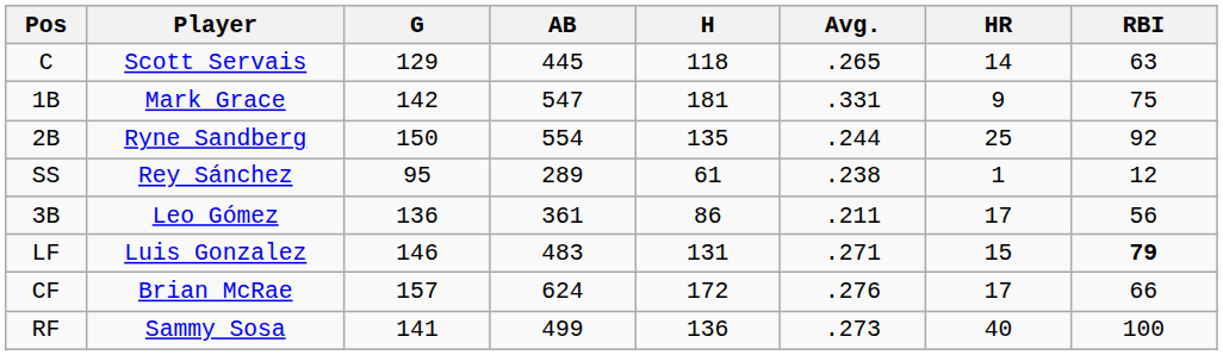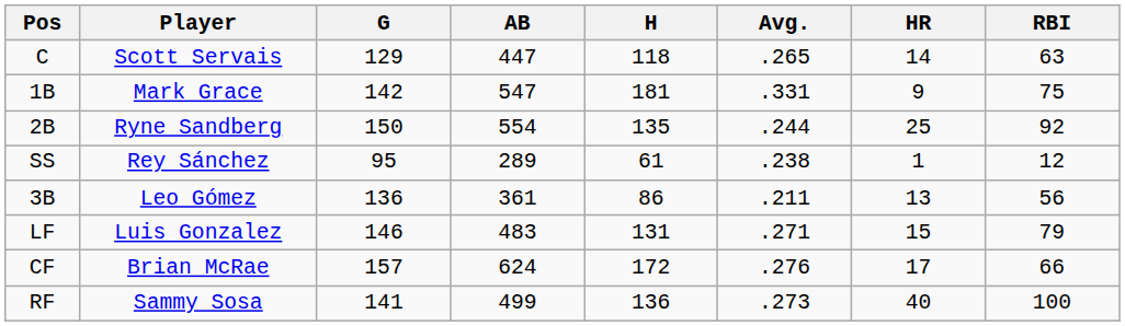 <table class="wikitable sortable">
 <tr>
 <th bgcolor="#DDDDFF" width="5%">Pos</th>
 <th bgcolor="#DDDDFF" width="16%">Player</th>
 <th bgcolor="#DDDDFF" width="9%">G</th>
 <th bgcolor="#DDDDFF" width="9%">AB</th>
 <th bgcolor="#DDDDFF" width="9%">H</th>
 <th bgcolor="#DDDDFF" width="9%">Avg.</th>
 <th bgcolor="#DDDDFF" width="9%">HR</th>
 <th bgcolor="#DDDDFF" width="9%">RBI</th>
 </tr>
 <tr align="center">
 <td>C</td>
 <td><a href='#'>Scott Servais</a></td>
 <td>129</td>
-<td>445</td>
+<td>447</td>
 <td>118</td>
 <td>.265</td>
 <td>14</td>
 <td>63</td>
 </tr>
 <tr align=center>
 <td>1B</td>
 <td><a href='#'>Mark Grace</a></td>
 <td>142</td>
 <td>547</td>
 <td>181</td>
 <td>.331</td>
 <td>9</td>
 <td>75</td>
 </tr>
 <tr align=center>
 <td>2B</td>
 <td><a href='#'>Ryne Sandberg</a></td>
 <td>150</td>
 <td>554</td>
 <td>135</td>
 <td>.244</td>
 <td>25</td>
 <td>92</td>
 </tr>
 <tr align=center>
 <td>SS</td>
 <td><a href='#'>Rey Sánchez</a></td>
 <td>95</td>
 <td>289</td>
 <td>61</td>
 <td>.238</td>
 <td>1</td>
 <td>12</td>
 </tr>
 <tr align=center>
 <td>3B</td>
 <td><a href='#'>Leo Gómez</a></td>
 <td>136</td>
 <td>361</td>
 <td>86</td>
 <td>.211</td>
-<td>17</td>
+<td>13</td>
 <td>56</td>
 </tr>
 <tr align=center>
 <td>LF</td>
 <td><a href='#'>Luis Gonzalez</a></td>
 <td>146</td>
 <td>483</td>
 <td>131</td>
 <td>.271</td>
 <td>15</td>
-<td><strong>79</strong></td>
+<td>79</td>
 </tr>
 <tr align=center>
 <td>CF</td>
 <td><a href='#'>Brian McRae</a></td>
 <td>157</td>
 <td>624</td>
 <td>172</td>
 <td>.276</td>
 <td>17</td>
 <td>66</td>
 </tr>
 <tr align=center>
 <td>RF</td>
 <td><a href='#'>Sammy Sosa</a></td>
 <td>141</td>
 <td>499</td>
 <td>136</td>
 <td>.273</td>
 <td>40</td>
 <td>100</td>
 </tr>
 </table>
